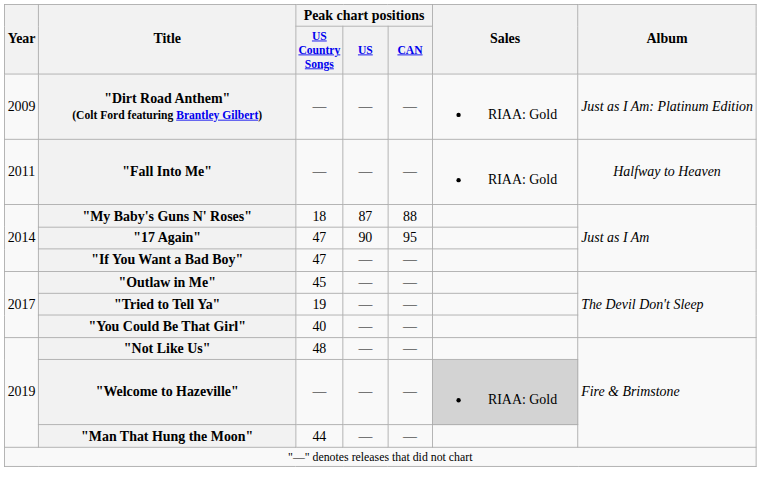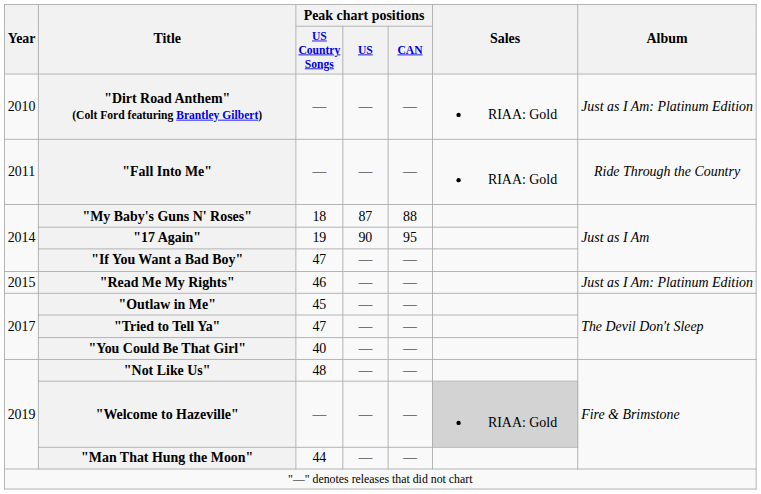 <table class="wikitable plainrowheaders" style="text-align:center;">
 <tr>
 <th rowspan="2">Year</th>
 <th rowspan="2" style="width:18em;">Title</th>
 <th colspan="3">Peak chart positions</th>
 <th rowspan="2" style="width:10em;">Sales</th>
 <th rowspan="2">Album</th>
 </tr>
 <tr style="font-size:smaller;">
 <th style="width:45px;"><a href='#'>US Country Songs</a><br></th>
 <th style="width:45px;"><a href='#'>US</a><br></th>
 <th style="width:45px;"><a href='#'>CAN</a><br></th>
 </tr>
 <tr>
-<td>2009</td>
+<td>2010</td>
 <th scope="row">"Dirt Road Anthem" <br><small>(Colt Ford featuring <a href='#'>Brantley Gilbert</a>)</small></th>
 <td>—</td>
 <td>—</td>
 <td>—</td>
 <td><br><ul><li>RIAA: Gold</li></ul></td>
 <td style="text-align:left;"><em>Just as I Am: Platinum Edition</em></td>
 </tr>
 <tr>
 <td>2011</td>
 <th scope="row">"Fall Into Me"</th>
 <td>—</td>
 <td>—</td>
 <td>—</td>
 <td><br><ul><li>RIAA: Gold</li></ul></td>
-<td><em>Halfway to Heaven</em></td>
+<td><em>Ride Through the Country</em></td>
 </tr>
 <tr>
 <td rowspan="3">2014</td>
 <th scope="row">"My Baby's Guns N' Roses"</th>
 <td>18</td>
 <td>87</td>
 <td>88</td>
 <td></td>
 <td style="text-align:left;" rowspan="3"><em>Just as I Am</em></td>
 </tr>
 <tr>
 <th scope="row">"17 Again"</th>
-<td>47</td>
+<td>19</td>
 <td>90</td>
 <td>95</td>
 <td></td>
 </tr>
 <tr>
 <th scope="row">"If You Want a Bad Boy"</th>
 <td>47</td>
 <td>—</td>
 <td>—</td>
 <td></td>
 </tr>
 <tr>
+<td>2015</td>
+<th scope="row">"Read Me My Rights"</th>
+<td>46</td>
+<td>—</td>
+<td>—</td>
+<td></td>
+<td style="text-align:left;"><em>Just as I Am: Platinum Edition</em></td>
+</tr>
+<tr>
 <td rowspan="3">2017</td>
 <th scope="row">"Outlaw in Me"</th>
 <td>45</td>
 <td>—</td>
 <td>—</td>
 <td></td>
 <td style="text-align:left;" rowspan="3"><em>The Devil Don't Sleep</em></td>
 </tr>
 <tr>
 <th scope="row">"Tried to Tell Ya"</th>
-<td>19</td>
+<td>47</td>
 <td>—</td>
 <td>—</td>
 <td></td>
 </tr>
 <tr>
 <th scope="row">"You Could Be That Girl"</th>
 <td>40</td>
 <td>—</td>
 <td>—</td>
 <td></td>
 </tr>
 <tr>
 <td rowspan="3">2019</td>
 <th scope="row">"Not Like Us"</th>
 <td>48</td>
 <td>—</td>
 <td>—</td>
 <td></td>
 <td rowspan="3" style="text-align:left;"><em>Fire & Brimstone</em></td>
 </tr>
 <tr>
 <th scope="row">"Welcome to Hazeville" <br></th>
 <td>—</td>
 <td>—</td>
 <td>—</td>
 <td style="background: lightgrey;"><br><ul><li>RIAA: Gold</li></ul></td>
 </tr>
 <tr>
 <th scope="row">"Man That Hung the Moon"</th>
 <td>44</td>
 <td>—</td>
 <td>—</td>
 <td></td>
 </tr>
 <tr>
 <td colspan="7" style="font-size:85%">"—" denotes releases that did not chart</td>
 </tr>
 </table>
